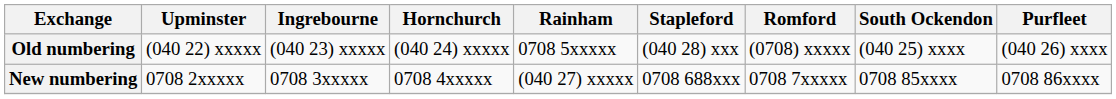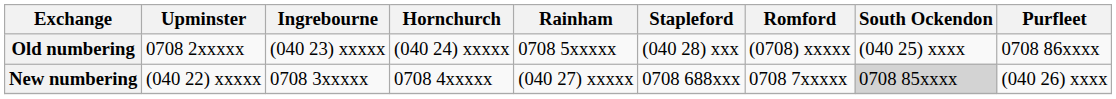 <table class="wikitable">
 <tr>
 <th>Exchange</th>
 <th>Upminster</th>
 <th>Ingrebourne</th>
 <th>Hornchurch</th>
 <th>Rainham</th>
 <th>Stapleford</th>
 <th>Romford</th>
 <th>South Ockendon</th>
 <th>Purfleet</th>
 </tr>
 <tr>
 <th>Old numbering</th>
-<td>(040 22) xxxxx</td>
+<td>0708 2xxxxx</td>
 <td>(040 23) xxxxx</td>
 <td>(040 24) xxxxx</td>
 <td>0708 5xxxxx</td>
 <td>(040 28) xxx</td>
 <td>(0708) xxxxx</td>
 <td>(040 25) xxxx</td>
-<td>(040 26) xxxx</td>
+<td>0708 86xxxx</td>
 </tr>
 <tr>
 <th>New numbering</th>
-<td>0708 2xxxxx</td>
+<td>(040 22) xxxxx</td>
 <td>0708 3xxxxx</td>
 <td>0708 4xxxxx</td>
 <td>(040 27) xxxxx</td>
 <td>0708 688xxx</td>
 <td>0708 7xxxxx</td>
-<td>0708 85xxxx</td>
-<td>0708 86xxxx</td>
+<td style="background: lightgrey;">0708 85xxxx</td>
+<td>(040 26) xxxx</td>
 </tr>
 <tr>
 </tr>
 </table>
